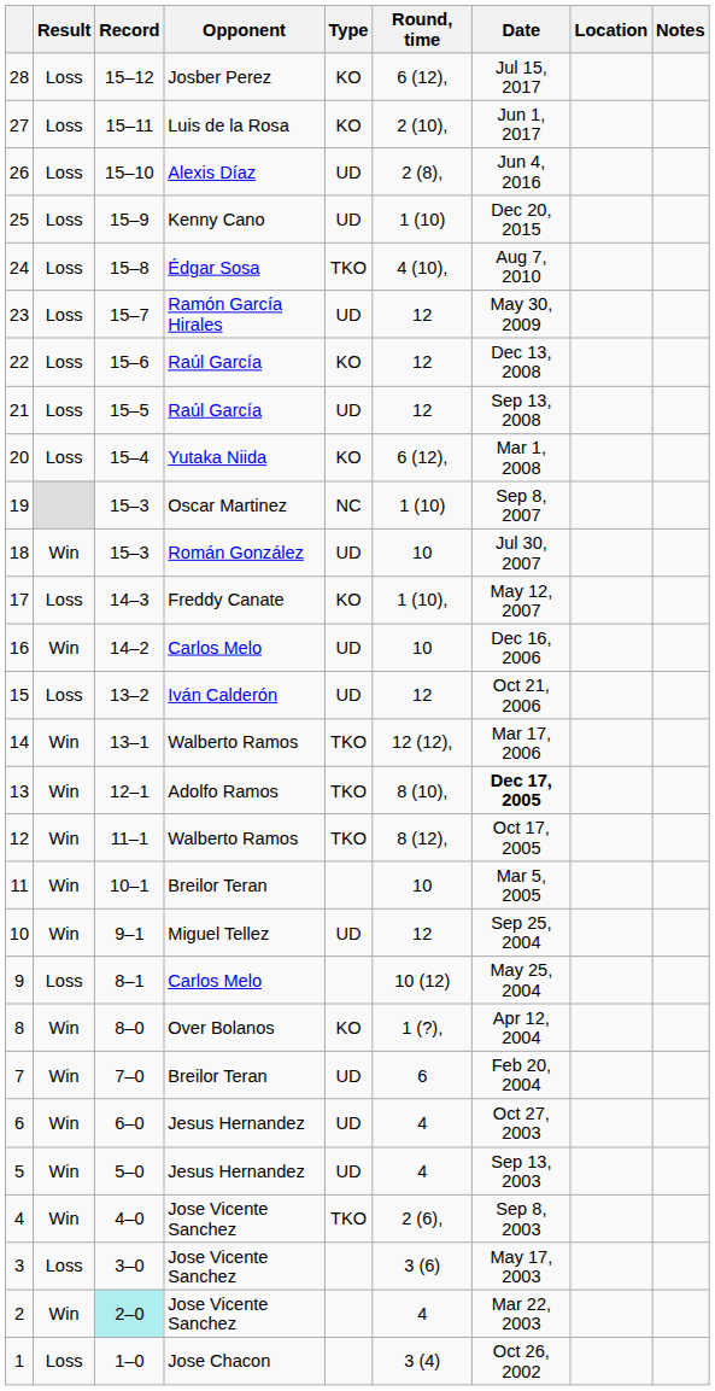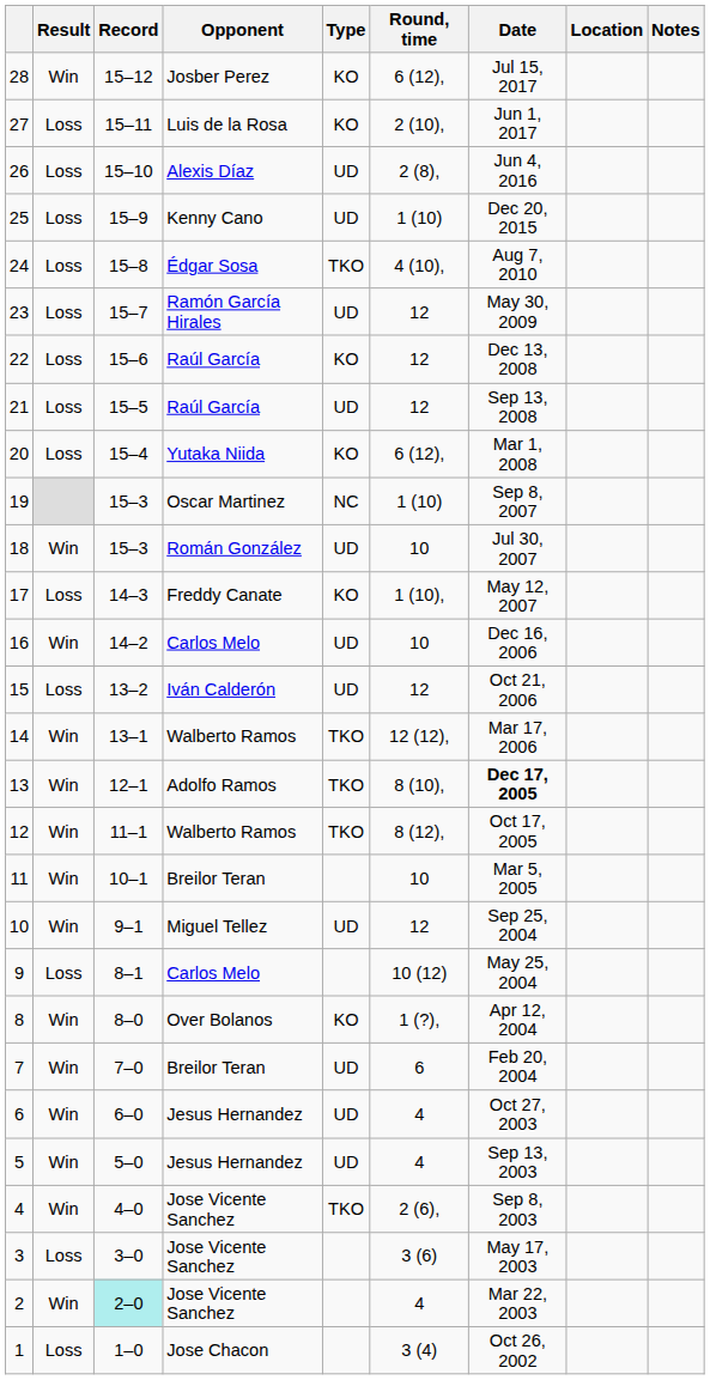 <table class="wikitable" style="text-align:center; font-size:95%">
 <tr>
 <th></th>
 <th>Result</th>
 <th>Record</th>
 <th>Opponent</th>
 <th>Type</th>
 <th>Round, time</th>
 <th>Date</th>
 <th>Location</th>
 <th>Notes</th>
 </tr>
 <tr>
 <td>28</td>
-<td>Loss</td>
+<td>Win</td>
 <td>15–12 </td>
 <td style="text-align:left;">Josber Perez</td>
 <td>KO</td>
 <td>6 (12), </td>
 <td>Jul 15, 2017</td>
 <td style="text-align:left;"></td>
 <td></td>
 </tr>
 <tr>
 <td>27</td>
 <td>Loss</td>
 <td>15–11 </td>
 <td style="text-align:left;">Luis de la Rosa</td>
 <td>KO</td>
 <td>2 (10), </td>
 <td>Jun 1, 2017</td>
 <td style="text-align:left;"></td>
 <td></td>
 </tr>
 <tr>
 <td>26</td>
 <td>Loss</td>
 <td>15–10 </td>
 <td style="text-align:left;"><a href='#'>Alexis Díaz</a></td>
 <td>UD</td>
 <td>2 (8), </td>
 <td>Jun 4, 2016</td>
 <td style="text-align:left;"></td>
 <td></td>
 </tr>
 <tr>
 <td>25</td>
 <td>Loss</td>
 <td>15–9 </td>
 <td style="text-align:left;">Kenny Cano</td>
 <td>UD</td>
 <td>1 (10)</td>
 <td>Dec 20, 2015</td>
 <td style="text-align:left;"></td>
 <td></td>
 </tr>
 <tr>
 <td>24</td>
 <td>Loss</td>
 <td>15–8 </td>
 <td style="text-align:left;"><a href='#'>Édgar Sosa</a></td>
 <td>TKO</td>
 <td>4 (10), </td>
 <td>Aug 7, 2010</td>
 <td style="text-align:left;"></td>
 <td></td>
 </tr>
 <tr>
 <td>23</td>
 <td>Loss</td>
 <td>15–7 </td>
 <td style="text-align:left;"><a href='#'>Ramón García Hirales</a></td>
 <td>UD</td>
 <td>12</td>
 <td>May 30, 2009</td>
 <td style="text-align:left;"></td>
 <td style="text-align:left;"></td>
 </tr>
 <tr>
 <td>22</td>
 <td>Loss</td>
 <td>15–6 </td>
 <td style="text-align:left;"><a href='#'>Raúl García</a></td>
 <td>KO</td>
 <td>12</td>
 <td>Dec 13, 2008</td>
 <td style="text-align:left;"></td>
 <td style="text-align:left;"></td>
 </tr>
 <tr>
 <td>21</td>
 <td>Loss</td>
 <td>15–5 </td>
 <td style="text-align:left;"><a href='#'>Raúl García</a></td>
 <td>UD</td>
 <td>12</td>
 <td>Sep 13, 2008</td>
 <td style="text-align:left;"></td>
 <td style="text-align:left;"></td>
 </tr>
 <tr>
 <td>20</td>
 <td>Loss</td>
 <td>15–4 </td>
 <td style="text-align:left;"><a href='#'>Yutaka Niida</a></td>
 <td>KO</td>
 <td>6 (12), </td>
 <td>Mar 1, 2008</td>
 <td style="text-align:left;"></td>
 <td style="text-align:left;"></td>
 </tr>
 <tr>
 <td>19</td>
 <td style="background:#ddd;"></td>
 <td>15–3 </td>
 <td style="text-align:left;">Oscar Martinez</td>
 <td>NC</td>
 <td>1 (10)</td>
 <td>Sep 8, 2007</td>
 <td style="text-align:left;"></td>
 <td style="text-align:left;"></td>
 </tr>
 <tr>
 <td>18</td>
 <td>Win</td>
 <td>15–3</td>
 <td style="text-align:left;"><a href='#'>Román González</a></td>
 <td>UD</td>
 <td>10</td>
 <td>Jul 30, 2007</td>
 <td style="text-align:left;"></td>
 <td></td>
 </tr>
 <tr>
 <td>17</td>
 <td>Loss</td>
 <td>14–3</td>
 <td style="text-align:left;">Freddy Canate</td>
 <td>KO</td>
 <td>1 (10), </td>
 <td>May 12, 2007</td>
 <td style="text-align:left;"></td>
 <td style="text-align:left;"></td>
 </tr>
 <tr>
 <td>16</td>
 <td>Win</td>
 <td>14–2</td>
 <td style="text-align:left;"><a href='#'>Carlos Melo</a></td>
 <td>UD</td>
 <td>10</td>
 <td>Dec 16, 2006</td>
 <td style="text-align:left;"></td>
 <td></td>
 </tr>
 <tr>
 <td>15</td>
 <td>Loss</td>
 <td>13–2</td>
 <td style="text-align:left;"><a href='#'>Iván Calderón</a></td>
 <td>UD</td>
 <td>12</td>
 <td>Oct 21, 2006</td>
 <td style="text-align:left;"></td>
 <td style="text-align:left;"></td>
 </tr>
 <tr>
 <td>14</td>
 <td>Win</td>
 <td>13–1</td>
 <td style="text-align:left;">Walberto Ramos</td>
 <td>TKO</td>
 <td>12 (12), </td>
 <td>Mar 17, 2006</td>
 <td style="text-align:left;"></td>
 <td style="text-align:left;"></td>
 </tr>
 <tr>
 <td>13</td>
 <td>Win</td>
 <td>12–1</td>
 <td style="text-align:left;">Adolfo Ramos</td>
 <td>TKO</td>
 <td>8 (10), </td>
 <td><strong>Dec 17, 2005</strong></td>
 <td style="text-align:left;"></td>
 <td></td>
 </tr>
 <tr>
 <td>12</td>
 <td>Win</td>
 <td>11–1</td>
 <td style="text-align:left;">Walberto Ramos</td>
 <td>TKO</td>
 <td>8 (12), </td>
 <td>Oct 17, 2005</td>
 <td style="text-align:left;"></td>
 <td style="text-align:left;"></td>
 </tr>
 <tr>
 <td>11</td>
 <td>Win</td>
 <td>10–1</td>
 <td style="text-align:left;">Breilor Teran</td>
 <td></td>
 <td>10</td>
 <td>Mar 5, 2005</td>
 <td style="text-align:left;"></td>
 <td></td>
 </tr>
 <tr>
 <td>10</td>
 <td>Win</td>
 <td>9–1</td>
 <td style="text-align:left;">Miguel Tellez</td>
 <td>UD</td>
 <td>12</td>
 <td>Sep 25, 2004</td>
 <td style="text-align:left;"></td>
 <td style="text-align:left;"></td>
 </tr>
 <tr>
 <td>9</td>
 <td>Loss</td>
 <td>8–1</td>
 <td style="text-align:left;"><a href='#'>Carlos Melo</a></td>
 <td></td>
 <td>10 (12)</td>
 <td>May 25, 2004</td>
 <td style="text-align:left;"></td>
 <td style="text-align:left;"></td>
 </tr>
 <tr>
 <td>8</td>
 <td>Win</td>
 <td>8–0</td>
 <td style="text-align:left;">Over Bolanos</td>
 <td>KO</td>
 <td>1 (?), </td>
 <td>Apr 12, 2004</td>
 <td style="text-align:left;"></td>
 <td></td>
 </tr>
 <tr>
 <td>7</td>
 <td>Win</td>
 <td>7–0</td>
 <td style="text-align:left;">Breilor Teran</td>
 <td>UD</td>
 <td>6</td>
 <td>Feb 20, 2004</td>
 <td style="text-align:left;"></td>
 <td></td>
 </tr>
 <tr>
 <td>6</td>
 <td>Win</td>
 <td>6–0</td>
 <td style="text-align:left;">Jesus Hernandez</td>
 <td>UD</td>
 <td>4</td>
 <td>Oct 27, 2003</td>
 <td style="text-align:left;"></td>
 <td></td>
 </tr>
 <tr>
 <td>5</td>
 <td>Win</td>
 <td>5–0</td>
 <td style="text-align:left;">Jesus Hernandez</td>
 <td>UD</td>
 <td>4</td>
 <td>Sep 13, 2003</td>
 <td style="text-align:left;"></td>
 <td></td>
 </tr>
 <tr>
 <td>4</td>
 <td>Win</td>
 <td>4–0</td>
 <td style="text-align:left;">Jose Vicente Sanchez</td>
 <td>TKO</td>
 <td>2 (6), </td>
 <td>Sep 8, 2003</td>
 <td style="text-align:left;"></td>
 <td></td>
 </tr>
 <tr>
 <td>3</td>
 <td>Loss</td>
 <td>3–0</td>
 <td style="text-align:left;">Jose Vicente Sanchez</td>
 <td></td>
 <td>3 (6)</td>
 <td>May 17, 2003</td>
 <td style="text-align:left;"></td>
 <td></td>
 </tr>
 <tr>
 <td>2</td>
 <td>Win</td>
 <td style="background: paleturquoise;">2–0</td>
 <td style="text-align:left;">Jose Vicente Sanchez</td>
 <td></td>
 <td>4</td>
 <td>Mar 22, 2003</td>
 <td style="text-align:left;"></td>
 <td></td>
 </tr>
 <tr>
 <td>1</td>
 <td>Loss</td>
 <td>1–0</td>
 <td style="text-align:left;">Jose Chacon</td>
 <td></td>
 <td>3 (4)</td>
 <td>Oct 26, 2002</td>
 <td style="text-align:left;"></td>
 <td></td>
 </tr>
 </table>
